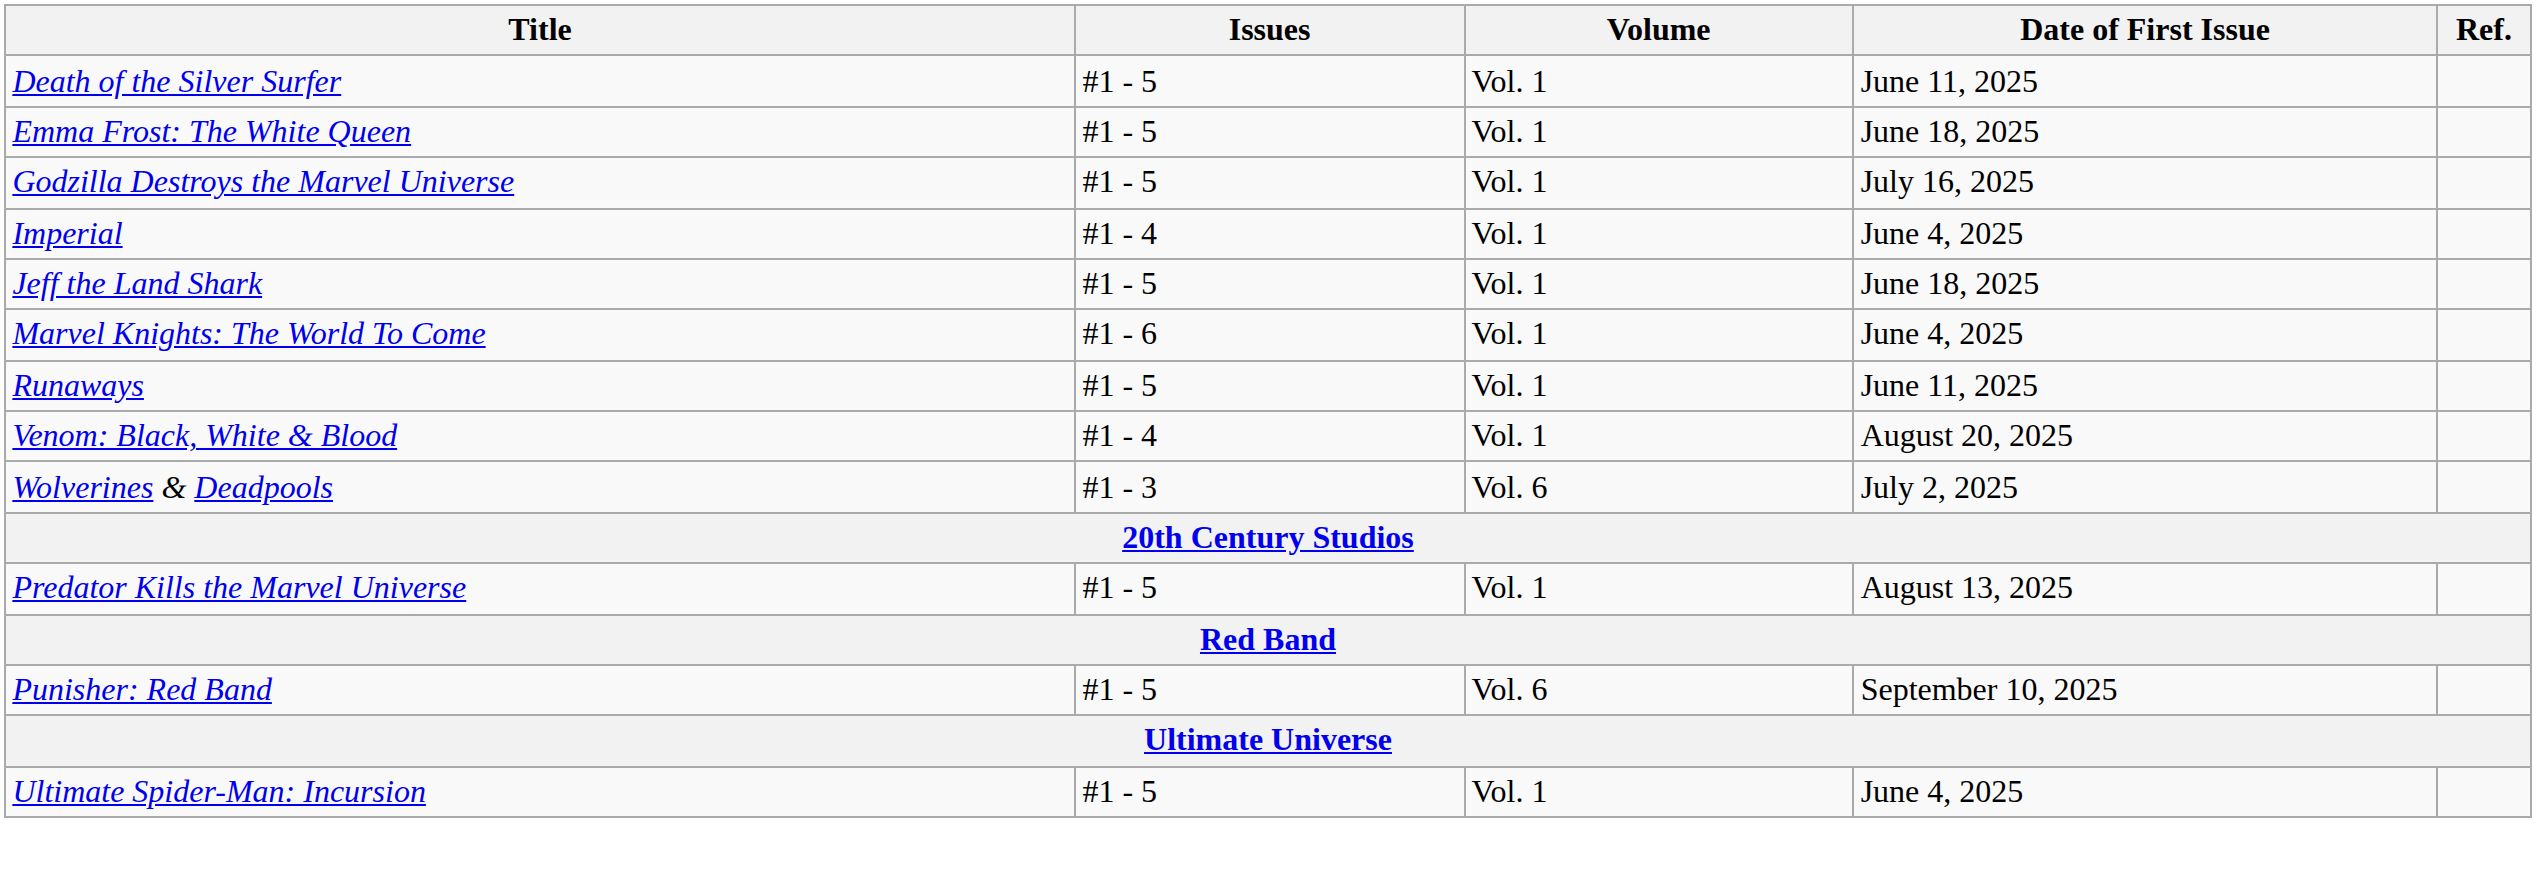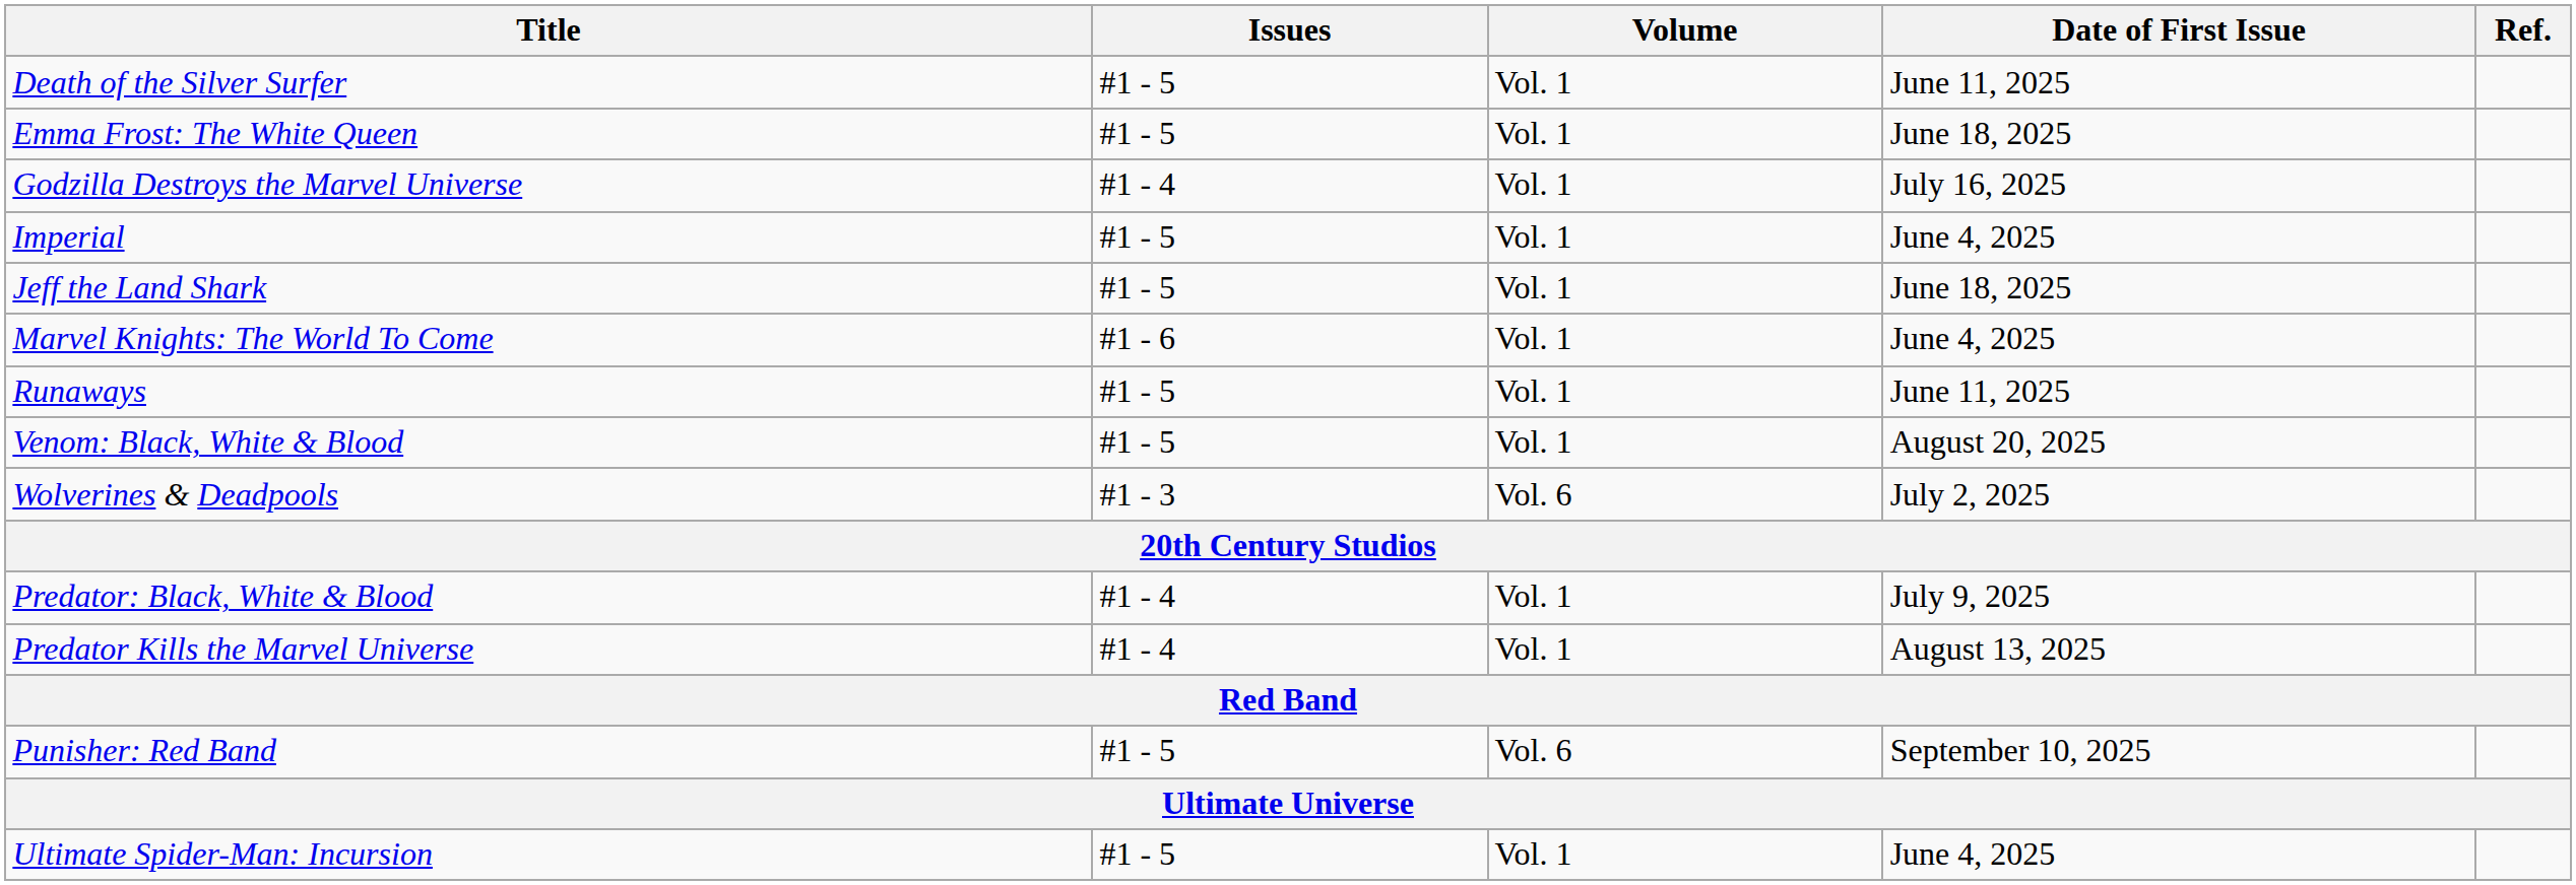 <table class="wikitable sortable" style="width:100%; margin:1em auto 1em auto;">
 <tr>
 <th width=22%>Title</th>
 <th width=8%>Issues</th>
 <th width=8%>Volume</th>
 <th width=12%>Date of First Issue</th>
 <th width=1%>Ref.</th>
 </tr>
 <tr>
 <td><em><a href='#'>Death of the Silver Surfer</a></em></td>
 <td>#1 - 5</td>
 <td>Vol. 1</td>
 <td>June 11, 2025</td>
 <td></td>
 </tr>
 <tr>
 <td><em><a href='#'>Emma Frost: The White Queen</a></em></td>
 <td>#1 - 5</td>
 <td>Vol. 1</td>
 <td>June 18, 2025</td>
 <td></td>
 </tr>
 <tr>
 <td><em><a href='#'>Godzilla Destroys the Marvel Universe</a></em></td>
-<td>#1 - 5</td>
+<td>#1 - 4</td>
 <td>Vol. 1</td>
 <td>July 16, 2025</td>
 <td></td>
 </tr>
 <tr>
 <td><em><a href='#'>Imperial</a></em></td>
-<td>#1 - 4</td>
+<td>#1 - 5</td>
 <td>Vol. 1</td>
 <td>June 4, 2025</td>
 <td></td>
 </tr>
 <tr>
 <td><em><a href='#'>Jeff the Land Shark</a></em></td>
 <td>#1 - 5</td>
 <td>Vol. 1</td>
 <td>June 18, 2025</td>
 <td></td>
 </tr>
 <tr>
 <td><em><a href='#'>Marvel Knights: The World To Come</a></em></td>
 <td>#1 - 6</td>
 <td>Vol. 1</td>
 <td>June 4, 2025</td>
 <td></td>
 </tr>
 <tr>
 <td><em><a href='#'>Runaways</a></em></td>
 <td>#1 - 5</td>
 <td>Vol. 1</td>
 <td>June 11, 2025</td>
 <td></td>
 </tr>
 <tr>
 <td><em><a href='#'>Venom: Black, White & Blood</a></em></td>
-<td>#1 - 4</td>
+<td>#1 - 5</td>
 <td>Vol. 1</td>
 <td>August 20, 2025</td>
 <td></td>
 </tr>
 <tr>
 <td><em><a href='#'>Wolverines</a> & <a href='#'>Deadpools</a></em></td>
 <td>#1 - 3</td>
 <td>Vol. 6</td>
 <td>July 2, 2025</td>
 <td></td>
 </tr>
 <tr>
 <th colspan="5"><a href='#'>20th Century Studios</a></th>
 </tr>
 <tr>
+<td><em><a href='#'>Predator: Black, White & Blood</a></em></td>
+<td>#1 - 4</td>
+<td>Vol. 1</td>
+<td>July 9, 2025</td>
+<td></td>
+</tr>
+<tr>
 <td><em><a href='#'>Predator Kills the Marvel Universe</a></em></td>
-<td>#1 - 5</td>
+<td>#1 - 4</td>
 <td>Vol. 1</td>
 <td>August 13, 2025</td>
 <td></td>
 </tr>
 <tr>
 <th colspan="5"><a href='#'>Red Band</a></th>
 </tr>
 <tr>
 <td><em><a href='#'>Punisher: Red Band</a></em></td>
 <td>#1 - 5</td>
 <td>Vol. 6</td>
 <td>September 10, 2025</td>
 <td></td>
 </tr>
 <tr>
 <th colspan="5"><a href='#'>Ultimate Universe</a></th>
 </tr>
 <tr>
 <td><em><a href='#'>Ultimate Spider-Man: Incursion</a></em></td>
 <td>#1 - 5</td>
 <td>Vol. 1</td>
 <td>June 4, 2025</td>
 <td></td>
 </tr>
 </table>
